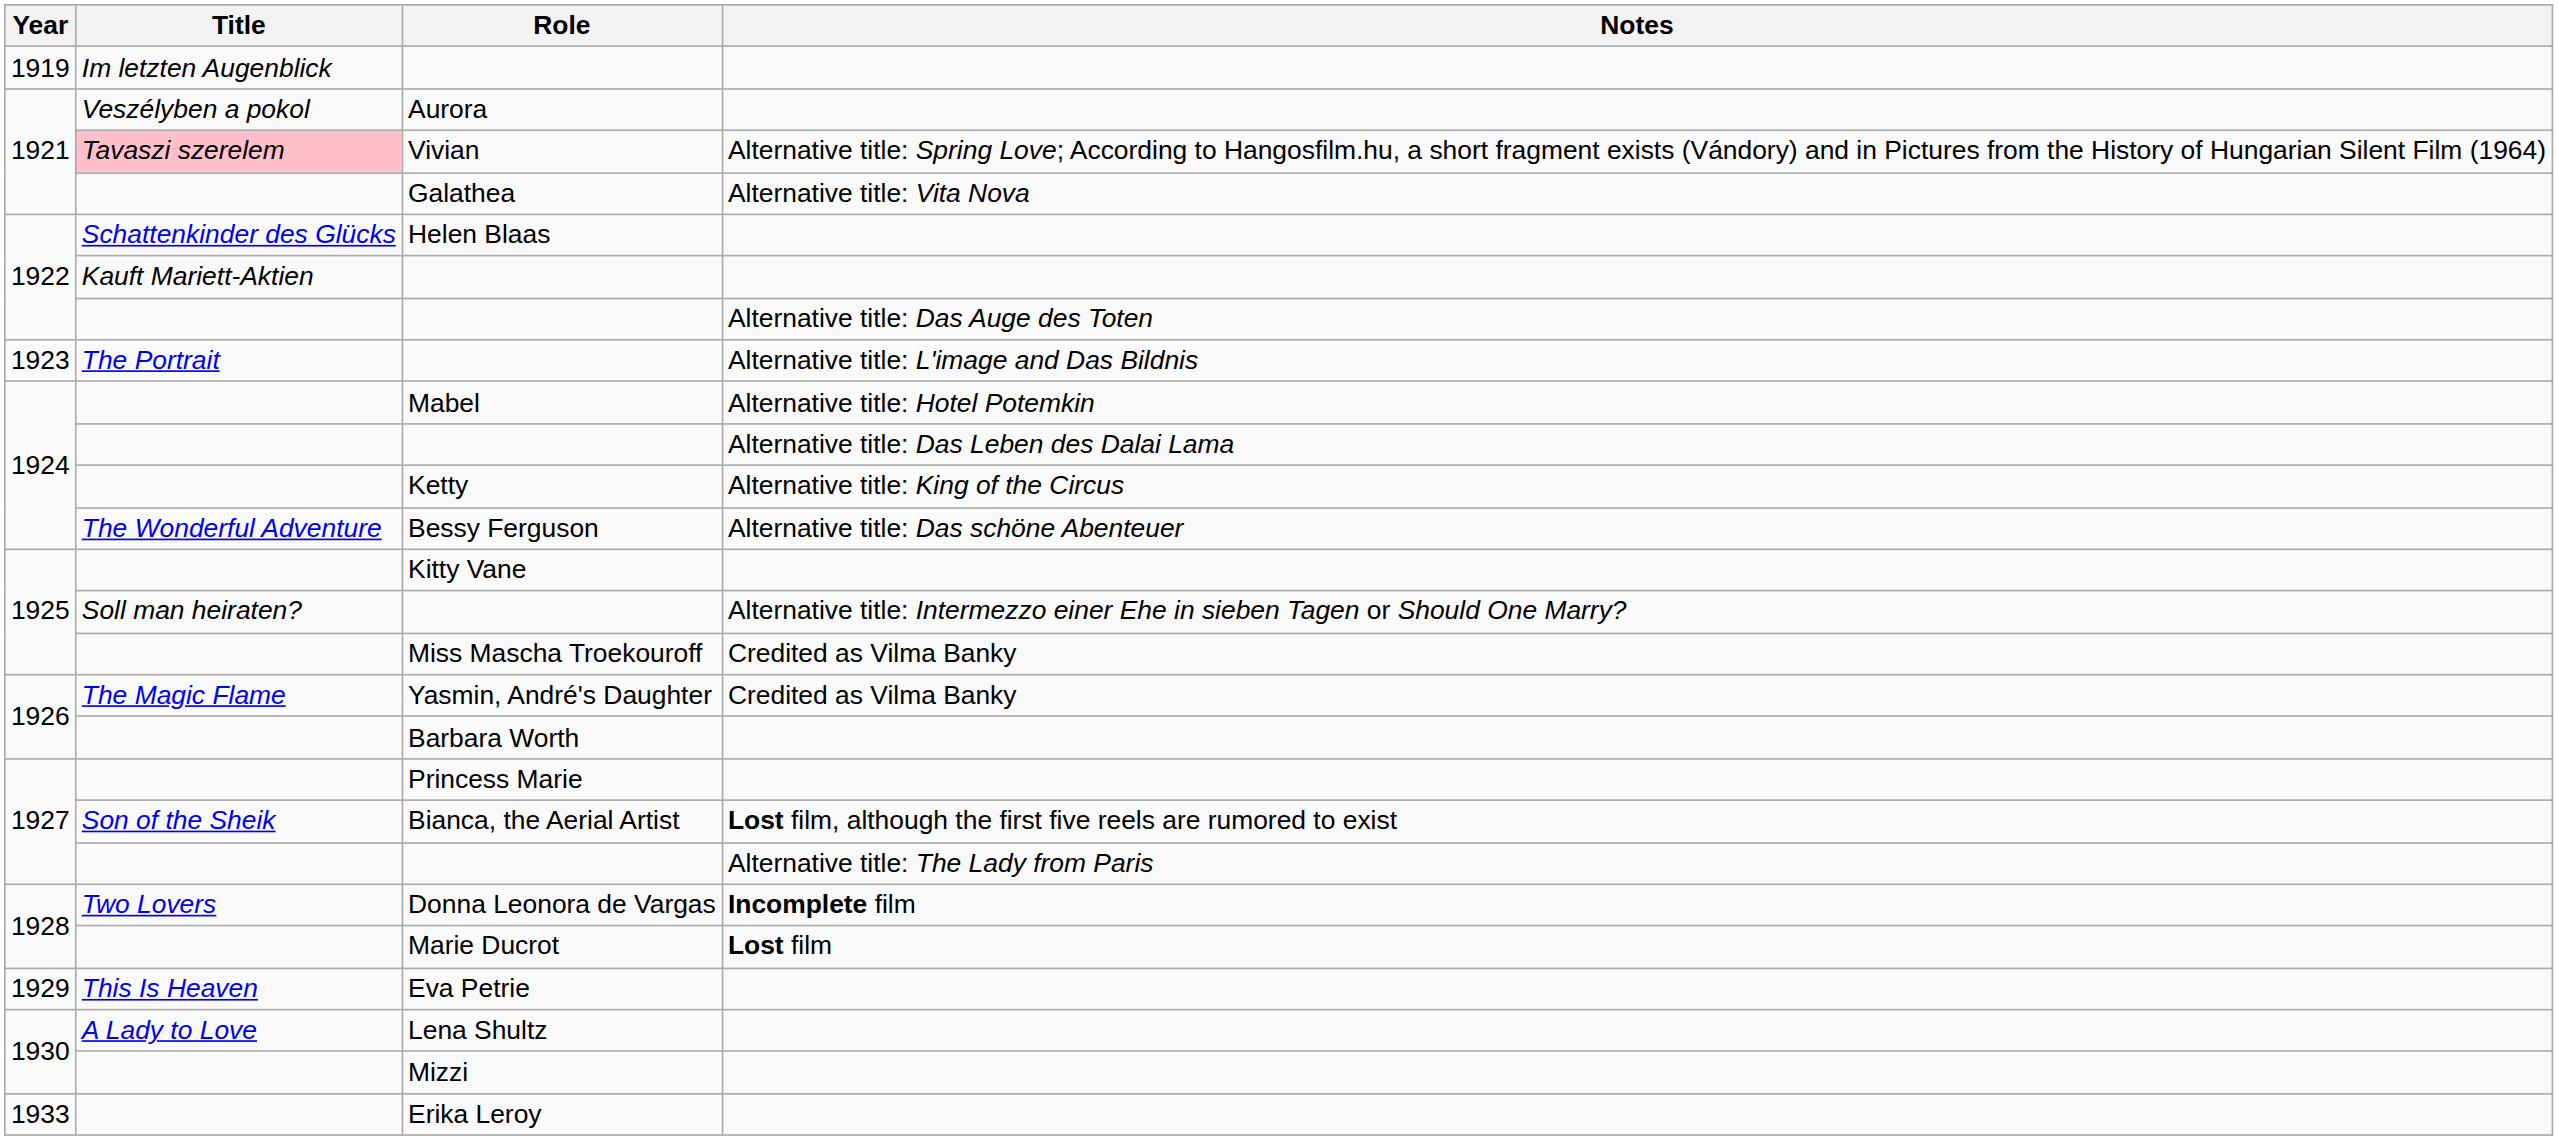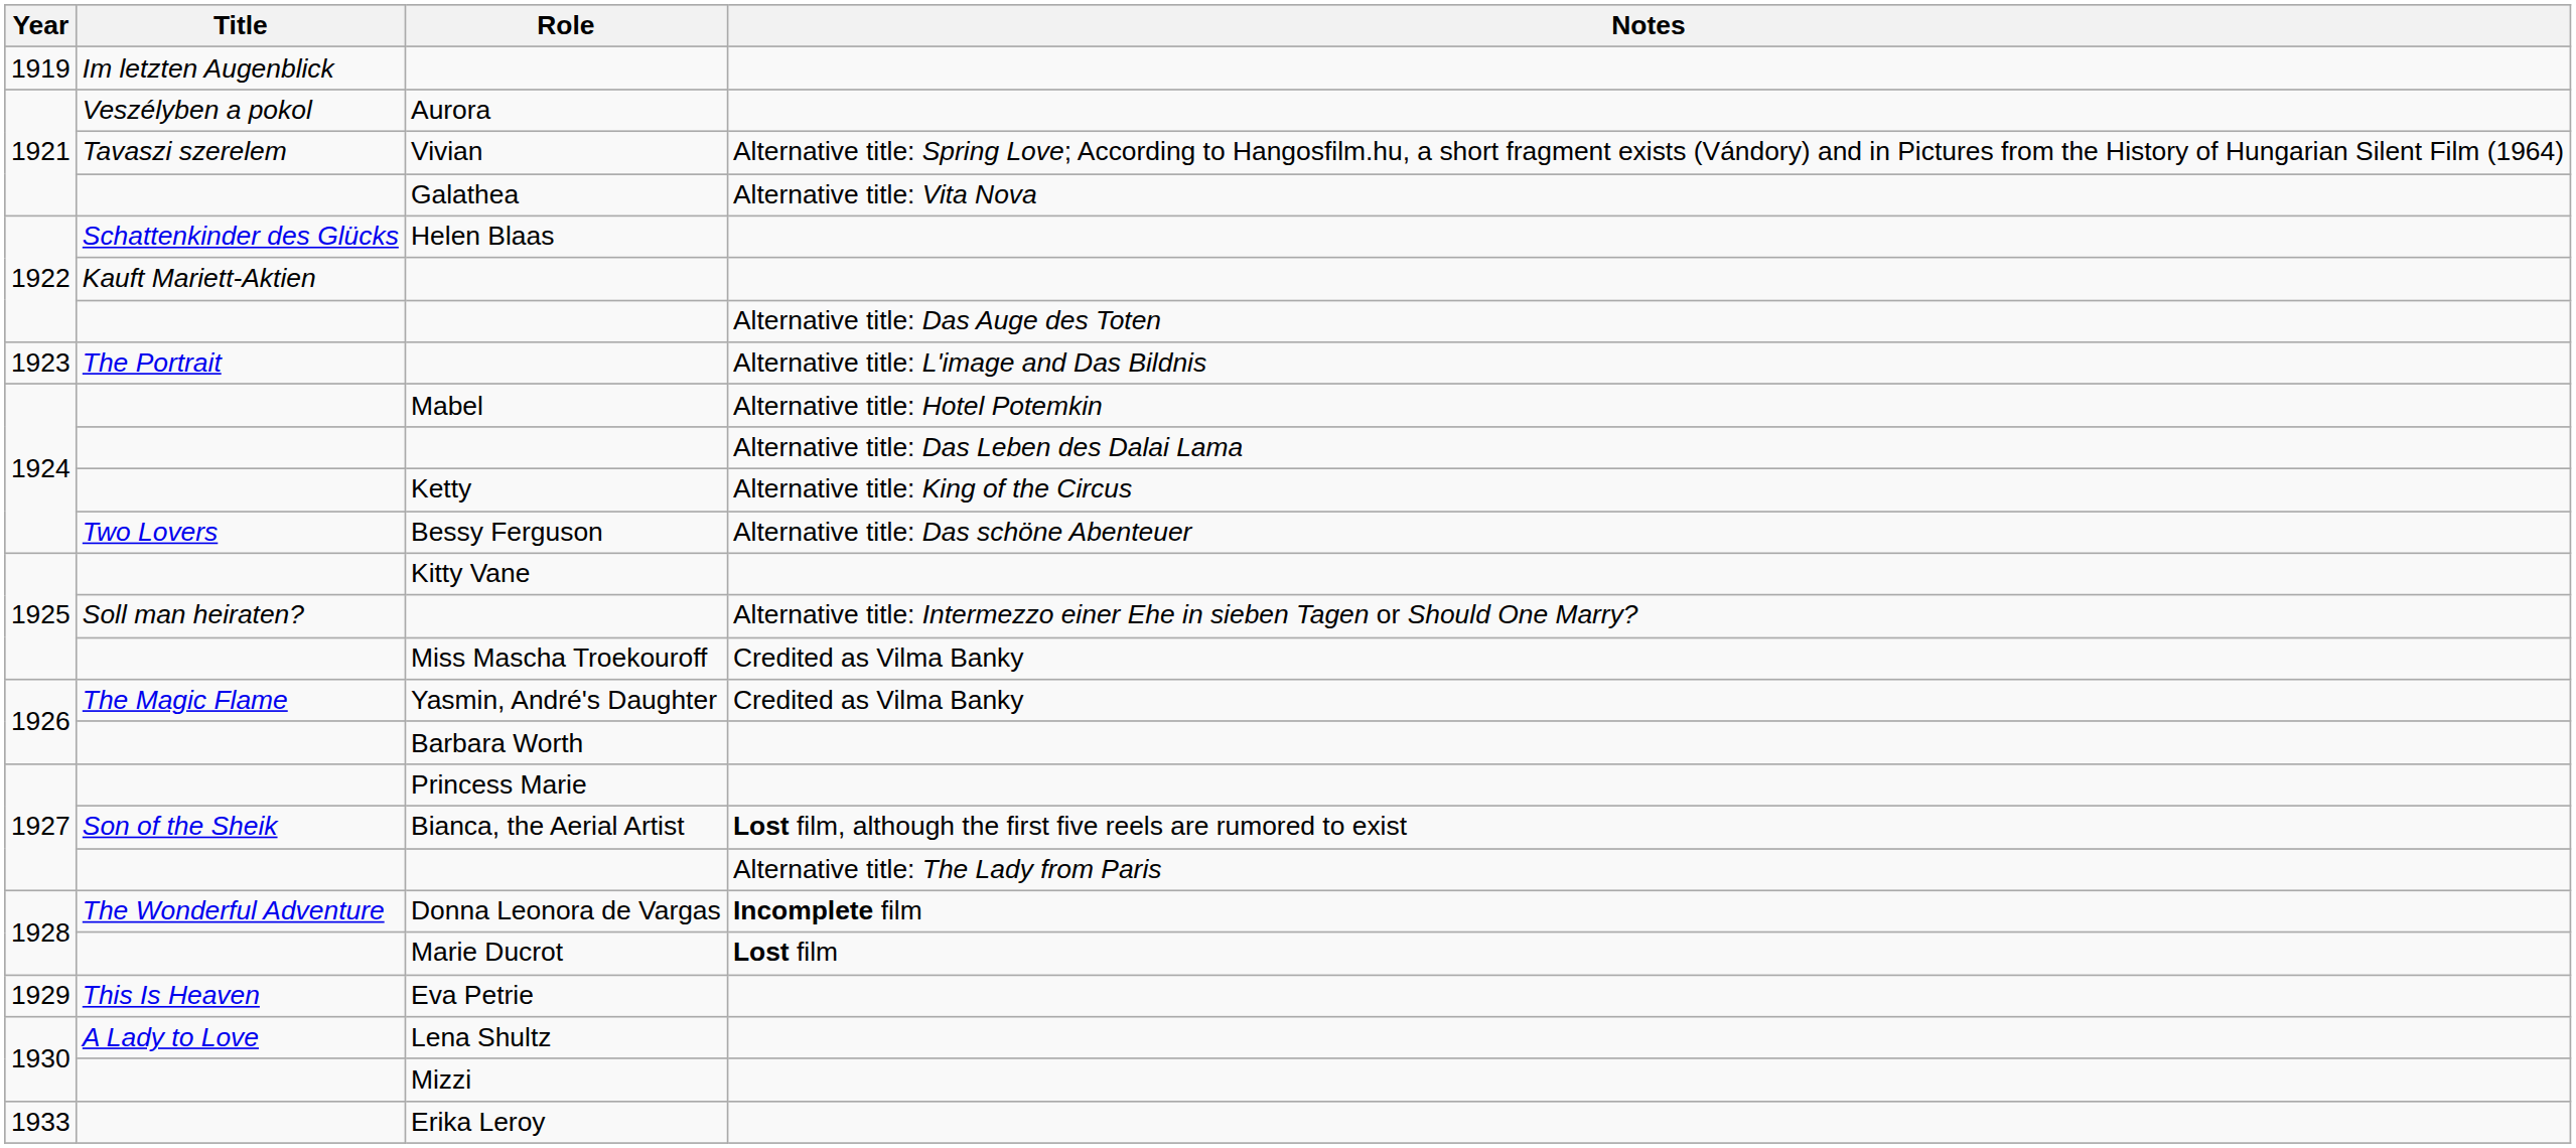 <table class="wikitable sortable">
 <tr>
 <th>Year</th>
 <th>Title</th>
 <th>Role</th>
 <th class="unsortable">Notes</th>
 </tr>
 <tr>
 <td>1919</td>
 <td><em>Im letzten Augenblick</em></td>
 <td></td>
 <td></td>
 </tr>
 <tr>
 <td rowspan=3>1921</td>
 <td><em>Veszélyben a pokol</em></td>
 <td>Aurora</td>
 <td></td>
 </tr>
 <tr>
-<td style="background: pink;"><em>Tavaszi szerelem</em></td>
+<td><em>Tavaszi szerelem</em></td>
 <td>Vivian</td>
 <td>Alternative title: <em>Spring Love</em>; According to Hangosfilm.hu, a short fragment exists (Vándory) and in Pictures from the History of Hungarian Silent Film (1964)</td>
 </tr>
 <tr>
 <td><em></em></td>
 <td>Galathea</td>
 <td>Alternative title: <em>Vita Nova</em></td>
 </tr>
 <tr>
 <td rowspan=3>1922</td>
 <td><em><a href='#'>Schattenkinder des Glücks</a></em></td>
 <td>Helen Blaas</td>
 <td></td>
 </tr>
 <tr>
 <td><em>Kauft Mariett-Aktien</em></td>
 <td></td>
 <td></td>
 </tr>
 <tr>
 <td><em></em></td>
 <td></td>
 <td>Alternative title: <em>Das Auge des Toten</em></td>
 </tr>
 <tr>
 <td>1923</td>
 <td><em><a href='#'>The Portrait</a></em></td>
 <td></td>
 <td>Alternative title: <em>L'image and Das Bildnis</em></td>
 </tr>
 <tr>
 <td rowspan=4>1924</td>
 <td><em></em></td>
 <td>Mabel</td>
 <td>Alternative title: <em>Hotel Potemkin</em></td>
 </tr>
 <tr>
 <td><em></em></td>
 <td></td>
 <td>Alternative title: <em>Das Leben des Dalai Lama</em></td>
 </tr>
 <tr>
 <td><em></em></td>
 <td>Ketty</td>
 <td>Alternative title: <em>King of the Circus</em></td>
 </tr>
 <tr>
-<td><em><a href='#'>The Wonderful Adventure</a></em></td>
+<td><em><a href='#'>Two Lovers</a></em></td>
 <td>Bessy Ferguson</td>
 <td>Alternative title: <em>Das schöne Abenteuer</em></td>
 </tr>
 <tr>
 <td rowspan=3>1925</td>
 <td><em></em></td>
 <td>Kitty Vane</td>
 <td></td>
 </tr>
 <tr>
 <td><em>Soll man heiraten?</em></td>
 <td></td>
 <td>Alternative title: <em>Intermezzo einer Ehe in sieben Tagen</em> or <em>Should One Marry?</em></td>
 </tr>
 <tr>
 <td><em></em></td>
 <td>Miss Mascha Troekouroff</td>
 <td>Credited as Vilma Banky</td>
 </tr>
 <tr>
 <td rowspan=2>1926</td>
 <td><em><a href='#'>The Magic Flame</a></em></td>
 <td>Yasmin, André's Daughter</td>
 <td>Credited as Vilma Banky</td>
 </tr>
 <tr>
 <td><em></em></td>
 <td>Barbara Worth</td>
 <td></td>
 </tr>
 <tr>
 <td rowspan=3>1927</td>
 <td><em></em></td>
 <td>Princess Marie</td>
 <td></td>
 </tr>
 <tr>
 <td><em><a href='#'>Son of the Sheik</a></em></td>
 <td>Bianca, the Aerial Artist</td>
 <td><strong>Lost</strong> film, although the first five reels are rumored to exist</td>
 </tr>
 <tr>
 <td><em></em></td>
 <td></td>
 <td>Alternative title: <em>The Lady from Paris</em></td>
 </tr>
 <tr>
 <td rowspan=2>1928</td>
-<td><em><a href='#'>Two Lovers</a></em></td>
+<td><em><a href='#'>The Wonderful Adventure</a></em></td>
 <td>Donna Leonora de Vargas</td>
 <td><strong>Incomplete</strong> film</td>
 </tr>
 <tr>
 <td><em></em></td>
 <td>Marie Ducrot</td>
 <td><strong>Lost</strong> film</td>
 </tr>
 <tr>
 <td>1929</td>
 <td><em><a href='#'>This Is Heaven</a></em></td>
 <td>Eva Petrie</td>
 <td></td>
 </tr>
 <tr>
 <td rowspan=2>1930</td>
 <td><em><a href='#'>A Lady to Love</a></em></td>
 <td>Lena Shultz</td>
 <td></td>
 </tr>
 <tr>
 <td><em></em></td>
 <td>Mizzi</td>
 <td></td>
 </tr>
 <tr>
 <td>1933</td>
 <td><em></em></td>
 <td>Erika Leroy</td>
 <td></td>
 </tr>
 </table>
